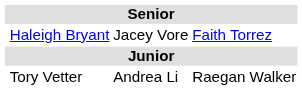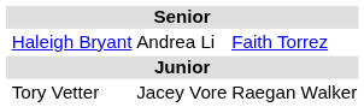 <table>
 <tr bgcolor="DFDFDF">
 <td colspan="4" align="center"><strong>Senior</strong></td>
 </tr>
 <tr>
 <th scope=row style="text-align:left"></th>
 <td><a href='#'>Haleigh Bryant</a></td>
-<td>Jacey Vore</td>
+<td>Andrea Li</td>
 <td><a href='#'>Faith Torrez</a></td>
 </tr>
 <tr bgcolor="DFDFDF">
 <td colspan="4" align="center"><strong>Junior</strong></td>
 </tr>
 <tr>
 <th scope=row style="text-align:left"></th>
 <td>Tory Vetter</td>
-<td>Andrea Li</td>
+<td>Jacey Vore</td>
 <td>Raegan Walker</td>
 </tr>
 </table>
